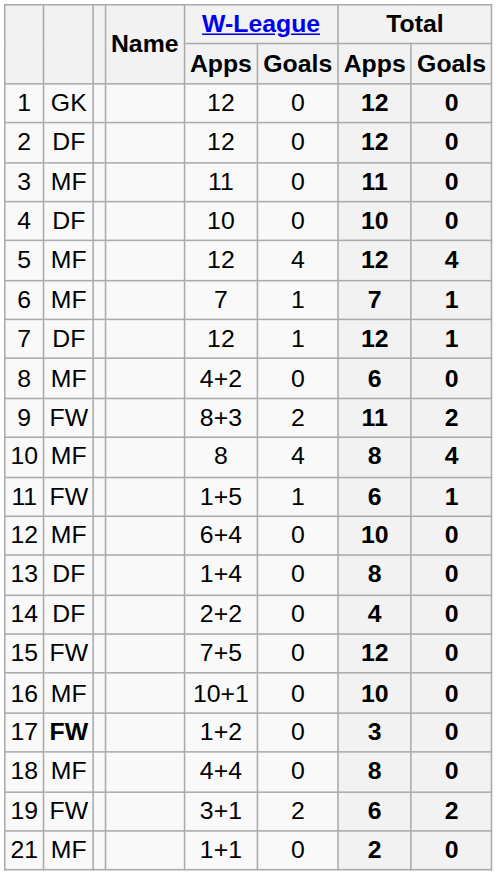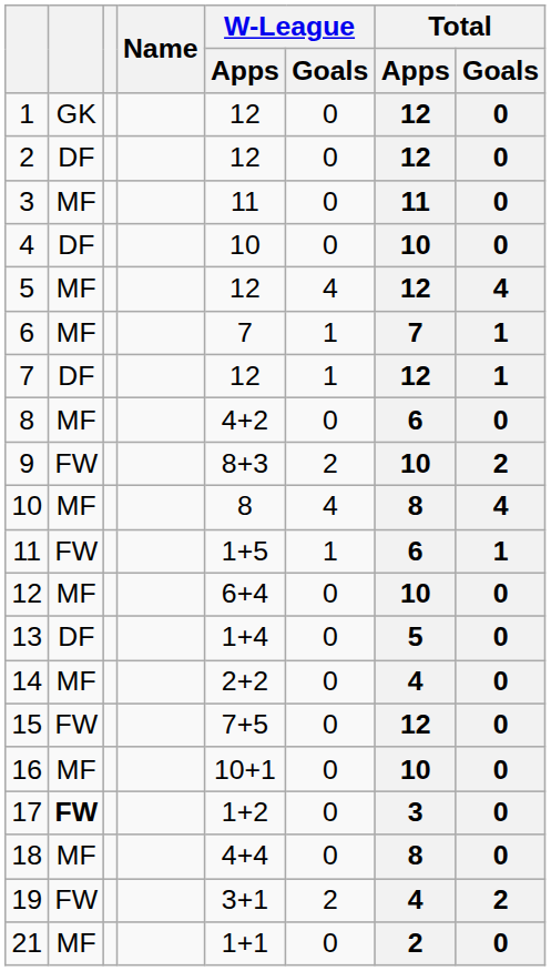 <table class="wikitable sortable" style="text-align:center;">
 <tr>
 <th rowspan="2"></th>
 <th rowspan="2"></th>
 <th rowspan="2"></th>
 <th rowspan="2">Name</th>
 <th colspan="2"><a href='#'>W-League</a></th>
 <th colspan="2">Total</th>
 </tr>
 <tr>
 <th>Apps</th>
 <th>Goals</th>
 <th>Apps</th>
 <th>Goals</th>
 </tr>
 <tr>
 <td>1</td>
 <td>GK</td>
 <td></td>
 <td align="left"><br></td>
 <td>12</td>
 <td>0<br></td>
 <th>12</th>
 <th>0</th>
 </tr>
 <tr>
 <td>2</td>
 <td>DF</td>
 <td></td>
 <td align="left"><br></td>
 <td>12</td>
 <td>0<br></td>
 <th>12</th>
 <th>0</th>
 </tr>
 <tr>
 <td>3</td>
 <td>MF</td>
 <td></td>
 <td align="left"><br></td>
 <td>11</td>
 <td>0<br></td>
 <th>11</th>
 <th>0</th>
 </tr>
 <tr>
 <td>4</td>
 <td>DF</td>
 <td></td>
 <td align="left"><br></td>
 <td>10</td>
 <td>0<br></td>
 <th>10</th>
 <th>0</th>
 </tr>
 <tr>
 <td>5</td>
 <td>MF</td>
 <td></td>
 <td align="left"><br></td>
 <td>12</td>
 <td>4<br></td>
 <th>12</th>
 <th>4</th>
 </tr>
 <tr>
 <td>6</td>
 <td>MF</td>
 <td></td>
 <td align="left"><br></td>
 <td>7</td>
 <td>1<br></td>
 <th>7</th>
 <th>1</th>
 </tr>
 <tr>
 <td>7</td>
 <td>DF</td>
 <td></td>
 <td align="left"><br></td>
 <td>12</td>
 <td>1<br></td>
 <th>12</th>
 <th>1</th>
 </tr>
 <tr>
 <td>8</td>
 <td>MF</td>
 <td></td>
 <td align="left"><br></td>
 <td>4+2</td>
 <td>0<br></td>
 <th>6</th>
 <th>0</th>
 </tr>
 <tr>
 <td>9</td>
 <td>FW</td>
 <td></td>
 <td align="left"><br></td>
 <td>8+3</td>
 <td>2<br></td>
-<th>11</th>
+<th>10</th>
 <th>2</th>
 </tr>
 <tr>
 <td>10</td>
 <td>MF</td>
 <td></td>
 <td align="left"><br></td>
 <td>8</td>
 <td>4<br></td>
 <th>8</th>
 <th>4</th>
 </tr>
 <tr>
 <td>11</td>
 <td>FW</td>
 <td></td>
 <td align="left"><br></td>
 <td>1+5</td>
 <td>1<br></td>
 <th>6</th>
 <th>1</th>
 </tr>
 <tr>
 <td>12</td>
 <td>MF</td>
 <td></td>
 <td align="left"><br></td>
 <td>6+4</td>
 <td>0<br></td>
 <th>10</th>
 <th>0</th>
 </tr>
 <tr>
 <td>13</td>
 <td>DF</td>
 <td></td>
 <td align="left"><br></td>
 <td>1+4</td>
 <td>0<br></td>
-<th>8</th>
+<th>5</th>
 <th>0</th>
 </tr>
 <tr>
 <td>14</td>
-<td>DF</td>
+<td>MF</td>
 <td></td>
 <td align="left"><br></td>
 <td>2+2</td>
 <td>0<br></td>
 <th>4</th>
 <th>0</th>
 </tr>
 <tr>
 <td>15</td>
 <td>FW</td>
 <td></td>
 <td align="left"><br></td>
 <td>7+5</td>
 <td>0<br></td>
 <th>12</th>
 <th>0</th>
 </tr>
 <tr>
 <td>16</td>
 <td>MF</td>
 <td></td>
 <td align="left"><br></td>
 <td>10+1</td>
 <td>0<br></td>
 <th>10</th>
 <th>0</th>
 </tr>
 <tr>
 <td>17</td>
 <td><strong>FW</strong></td>
 <td></td>
 <td align="left"><br></td>
 <td>1+2</td>
 <td>0<br></td>
 <th>3</th>
 <th>0</th>
 </tr>
 <tr>
 <td>18</td>
 <td>MF</td>
 <td></td>
 <td align="left"><br></td>
 <td>4+4</td>
 <td>0<br></td>
 <th>8</th>
 <th>0</th>
 </tr>
 <tr>
 <td>19</td>
 <td>FW</td>
 <td></td>
 <td align="left"><br></td>
 <td>3+1</td>
 <td>2<br></td>
-<th>6</th>
+<th>4</th>
 <th>2</th>
 </tr>
 <tr>
 <td>21</td>
 <td>MF</td>
 <td></td>
 <td align="left"><br></td>
 <td>1+1</td>
 <td>0<br></td>
 <th>2</th>
 <th>0</th>
 </tr>
 </table>
